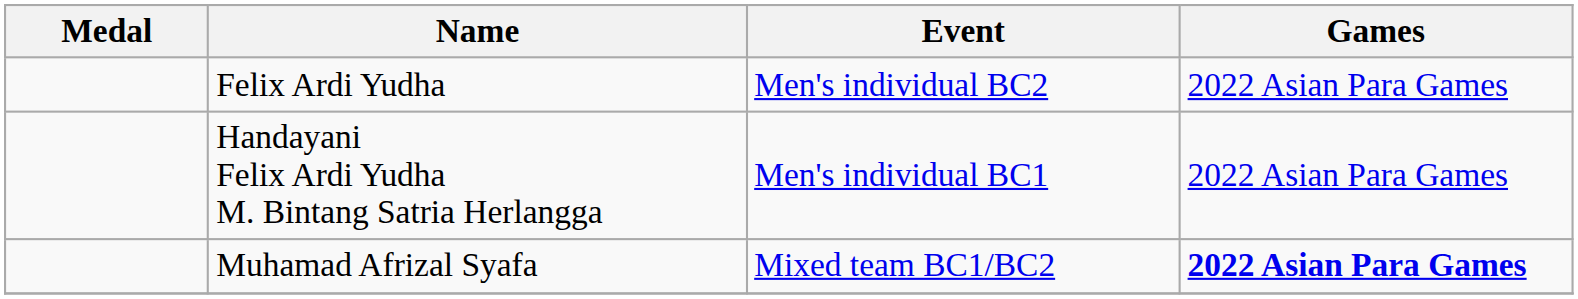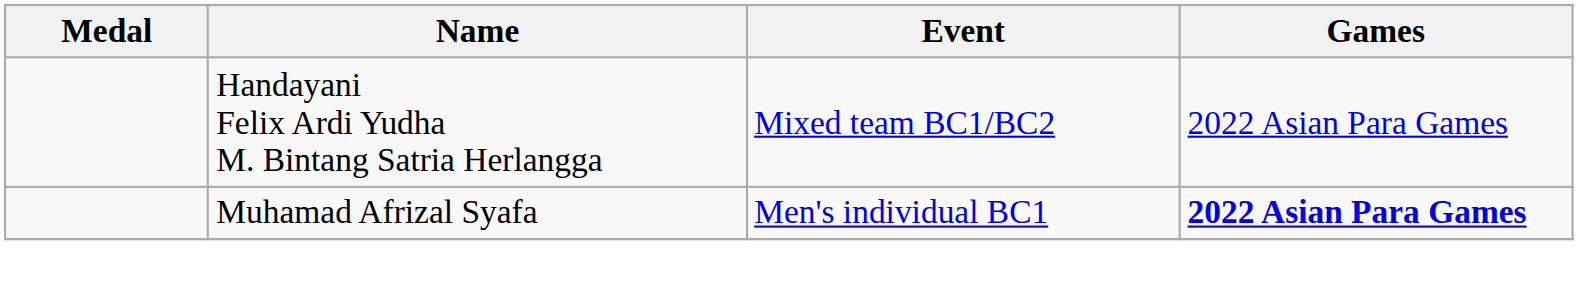 <table class="wikitable sortable" style="font-size:100%">
 <tr>
 <th width="90">Medal</th>
 <th width="250">Name</th>
 <th width="200">Event</th>
 <th width="180">Games</th>
 </tr>
 <tr>
 <td></td>
-<td>Felix Ardi Yudha</td>
-<td><a href='#'>Men's individual BC2</a></td>
-<td><a href='#'>2022 Asian Para Games</a></td>
-</tr>
-<tr>
-<td></td>
 <td>Handayani<br>Felix Ardi Yudha<br>M. Bintang Satria Herlangga</td>
-<td><a href='#'>Men's individual BC1</a></td>
+<td><a href='#'>Mixed team BC1/BC2</a></td>
 <td><a href='#'>2022 Asian Para Games</a></td>
 </tr>
 <tr>
 <td></td>
 <td>Muhamad Afrizal Syafa</td>
-<td><a href='#'>Mixed team BC1/BC2</a></td>
+<td><a href='#'>Men's individual BC1</a></td>
 <td><strong><a href='#'>2022 Asian Para Games</a></strong></td>
 </tr>
 <tr>
 </tr>
 </table>
